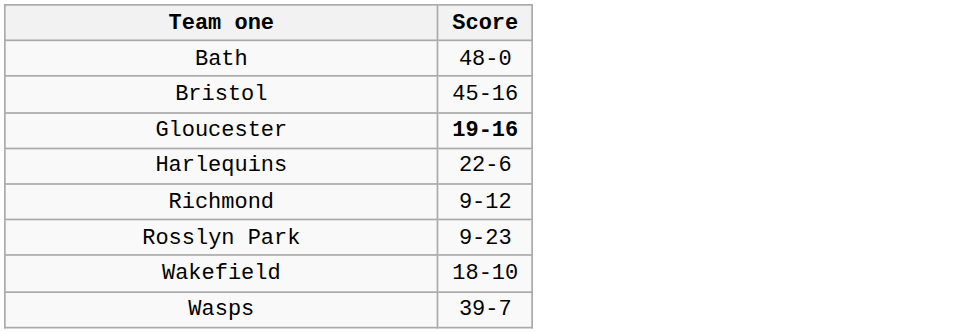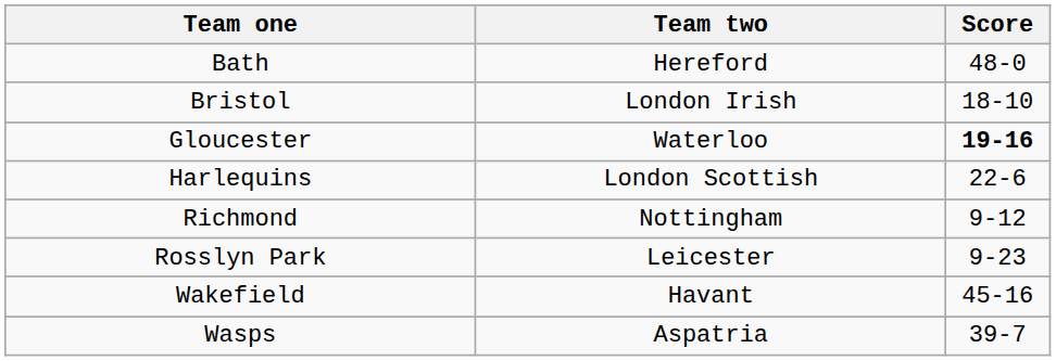 <table class="wikitable" style="text-align: center">
 <tr>
 <th width=250>Team one</th>
+<th width=250>Team two</th>
 <th width=50>Score</th>
 </tr>
 <tr>
 <td>Bath</td>
+<td>Hereford</td>
 <td>48-0</td>
 </tr>
 <tr>
 <td>Bristol</td>
-<td>45-16</td>
+<td>London Irish</td>
+<td>18-10</td>
 </tr>
 <tr>
 <td>Gloucester</td>
+<td>Waterloo</td>
 <td><strong>19-16</strong></td>
 </tr>
 <tr>
 <td>Harlequins</td>
+<td>London Scottish</td>
 <td>22-6</td>
 </tr>
 <tr>
 <td>Richmond</td>
+<td>Nottingham</td>
 <td>9-12</td>
 </tr>
 <tr>
 <td>Rosslyn Park</td>
+<td>Leicester</td>
 <td>9-23</td>
 </tr>
 <tr>
 <td>Wakefield</td>
-<td>18-10</td>
+<td>Havant</td>
+<td>45-16</td>
 </tr>
 <tr>
 <td>Wasps</td>
+<td>Aspatria</td>
 <td>39-7</td>
 </tr>
 </table>
